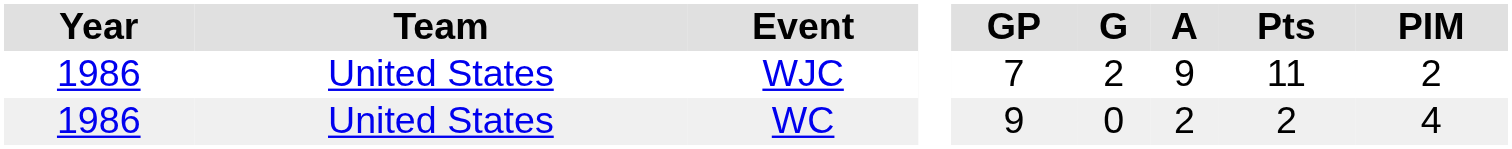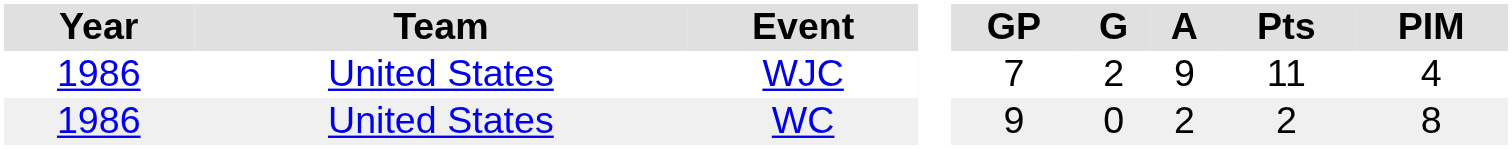 <table border="0" cellpadding="1" cellspacing="0" style="text-align:center; width:40em">
 <tr ALIGN="center" bgcolor="#e0e0e0">
 <th>Year</th>
 <th>Team</th>
 <th>Event</th>
 <th rowspan="99" bgcolor="#ffffff"> </th>
 <th>GP</th>
 <th>G</th>
 <th>A</th>
 <th>Pts</th>
 <th>PIM</th>
 </tr>
 <tr>
 <td><a href='#'>1986</a></td>
 <td><a href='#'>United States</a></td>
 <td><a href='#'>WJC</a></td>
 <td>7</td>
 <td>2</td>
 <td>9</td>
 <td>11</td>
-<td>2</td>
+<td>4</td>
 </tr>
 <tr bgcolor="#f0f0f0">
 <td><a href='#'>1986</a></td>
 <td><a href='#'>United States</a></td>
 <td><a href='#'>WC</a></td>
 <td>9</td>
 <td>0</td>
 <td>2</td>
 <td>2</td>
-<td>4</td>
+<td>8</td>
 </tr>
 </table>
